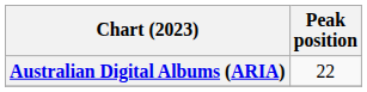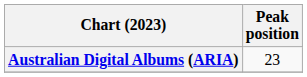 <table class="wikitable sortable plainrowheaders" style="text-align:center;">
 <tr>
 <th scope="col">Chart (2023)</th>
 <th scope="col">Peak<br>position</th>
 </tr>
 <tr>
 <th scope="row"><a href='#'>Australian Digital Albums</a> (<a href='#'>ARIA</a>)</th>
-<td>22</td>
+<td>23</td>
 </tr>
 <tr>
 </tr>
 <tr>
 </tr>
 <tr>
 </tr>
 <tr>
 </tr>
 <tr>
 </tr>
 </table>
